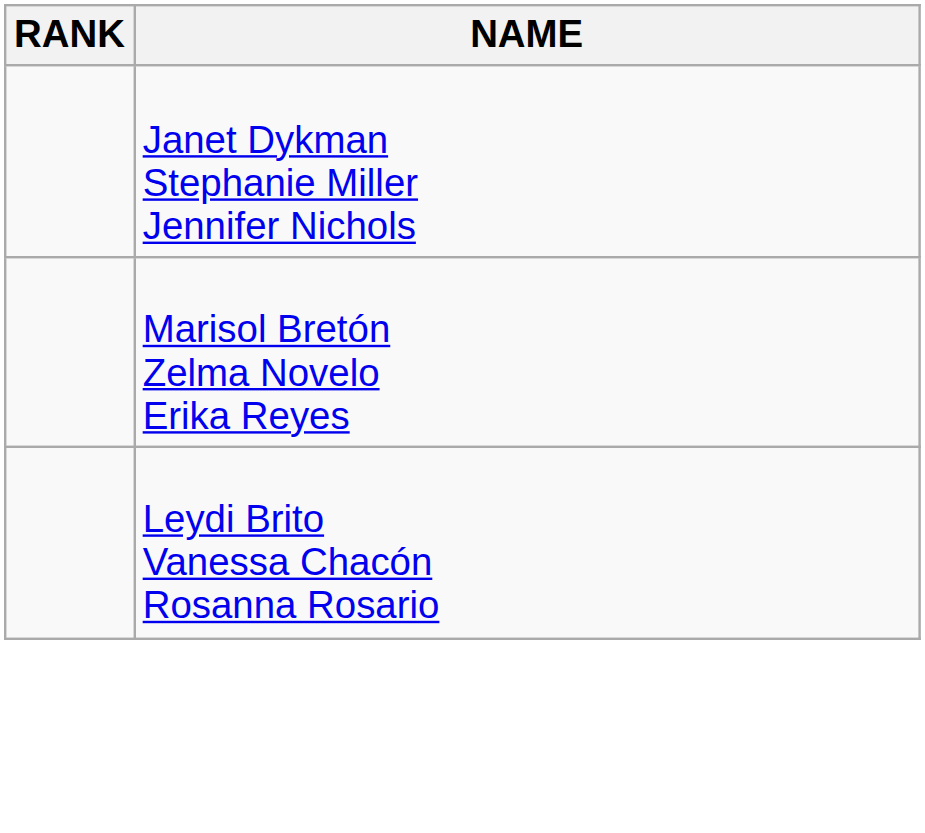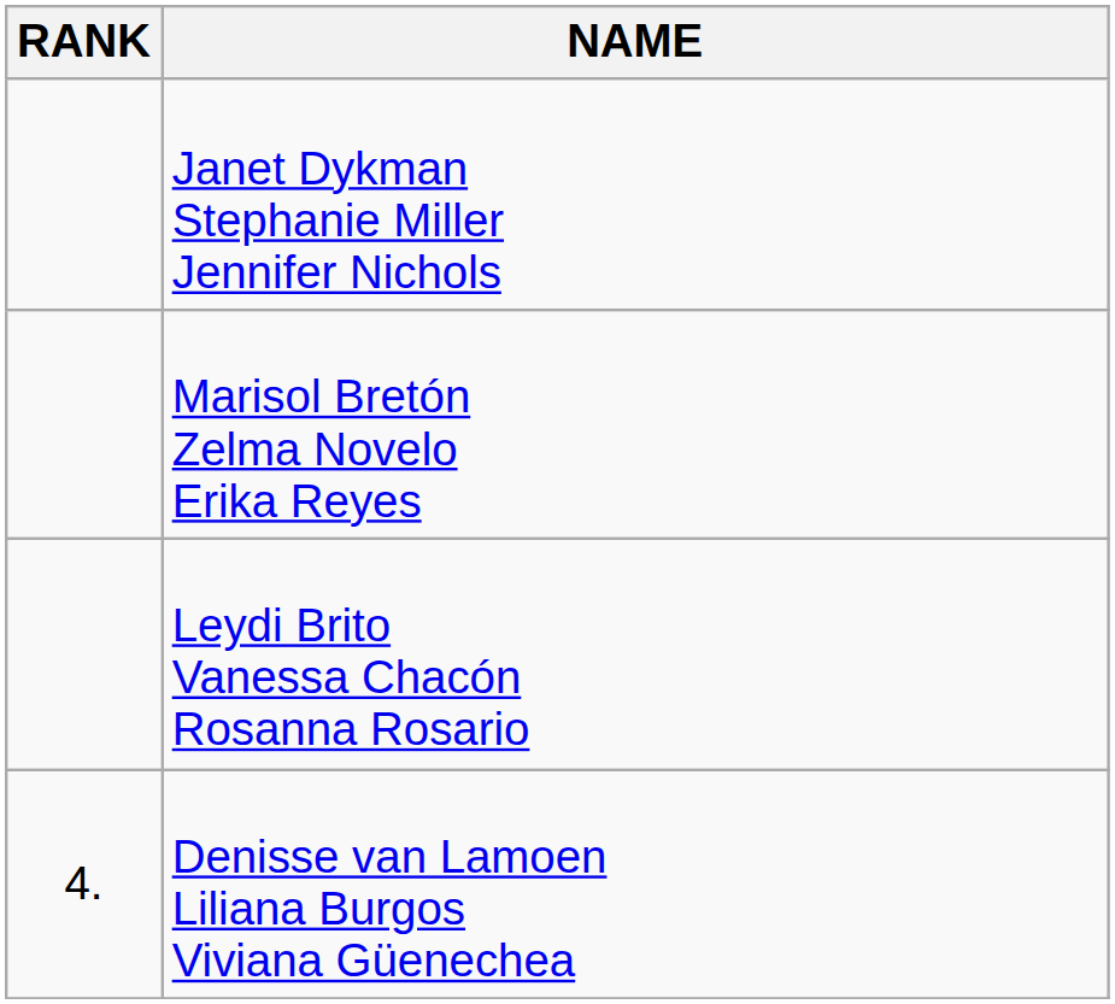 <table class="wikitable">
 <tr>
 <th>RANK</th>
 <th style="width: 20em">NAME</th>
 </tr>
 <tr>
 <td align="center"></td>
 <td><br><a href='#'>Janet Dykman</a><br><a href='#'>Stephanie Miller</a><br><a href='#'>Jennifer Nichols</a></td>
 </tr>
 <tr>
 <td align="center"></td>
 <td><br><a href='#'>Marisol Bretón</a><br><a href='#'>Zelma Novelo</a><br><a href='#'>Erika Reyes</a></td>
 </tr>
 <tr>
 <td align="center"></td>
 <td><br><a href='#'>Leydi Brito</a><br><a href='#'>Vanessa Chacón</a><br><a href='#'>Rosanna Rosario</a></td>
 </tr>
+<tr>
+<td align="center">4.</td>
+<td><br><a href='#'>Denisse van Lamoen</a><br><a href='#'>Liliana Burgos</a><br><a href='#'>Viviana Güenechea</a></td>
+</tr>
 </table>
